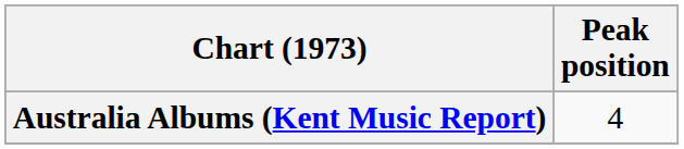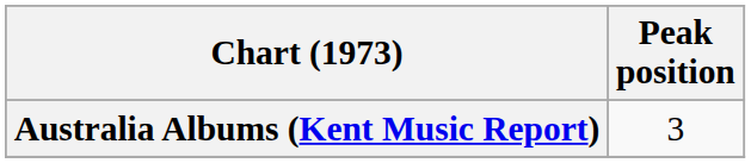 <table class="wikitable plainrowheaders sortable" style="text-align:center">
 <tr>
 <th>Chart (1973)</th>
 <th>Peak<br>position</th>
 </tr>
 <tr>
 <th scope="row">Australia Albums (<a href='#'>Kent Music Report</a>)</th>
-<td>4</td>
+<td>3</td>
 </tr>
 <tr>
 </tr>
 <tr>
 </tr>
 <tr>
 </tr>
 <tr>
 </tr>
 </table>
